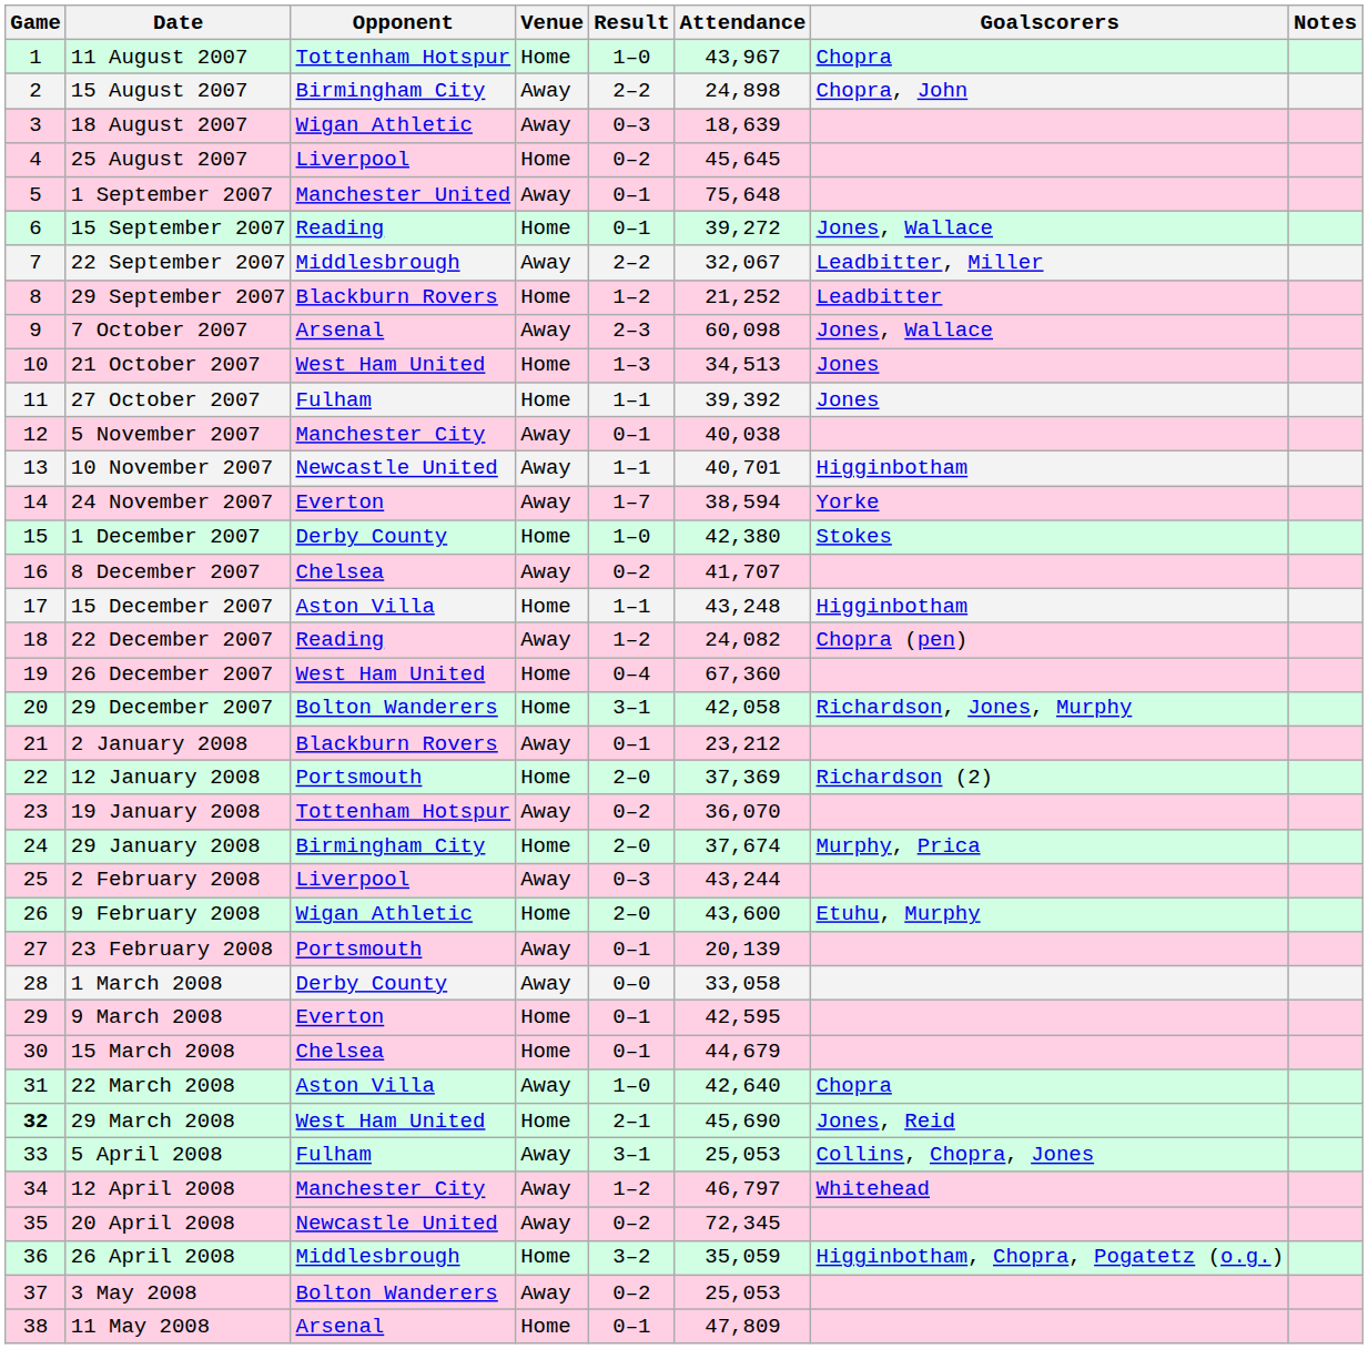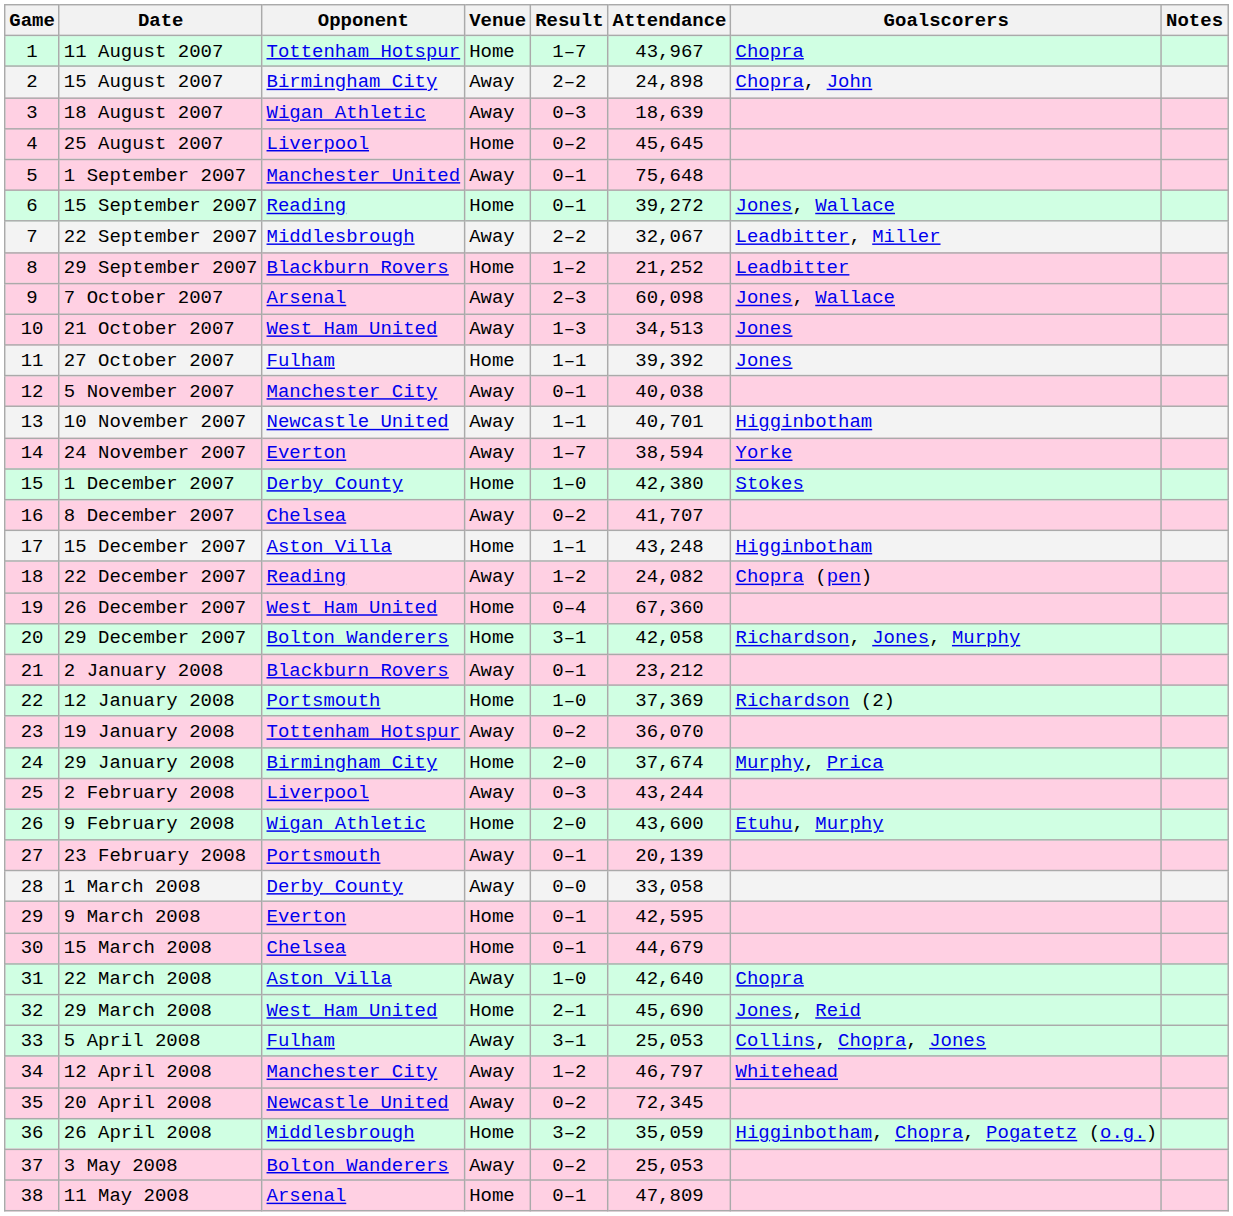 <table class="wikitable">
 <tr>
 <th>Game</th>
 <th>Date</th>
 <th>Opponent</th>
 <th>Venue</th>
 <th>Result</th>
 <th>Attendance</th>
 <th>Goalscorers</th>
 <th>Notes</th>
 </tr>
 <tr bgcolor="#d0ffe3">
 <td align="center">1</td>
 <td>11 August 2007</td>
 <td><a href='#'>Tottenham Hotspur</a></td>
 <td>Home</td>
-<td align="center">1–0</td>
+<td align="center">1–7</td>
 <td align="center">43,967</td>
 <td><a href='#'>Chopra</a></td>
 <td></td>
 </tr>
 <tr bgcolor="#f3f3f3">
 <td align="center">2</td>
 <td>15 August 2007</td>
 <td><a href='#'>Birmingham City</a></td>
 <td>Away</td>
 <td align="center">2–2</td>
 <td align="center">24,898</td>
 <td><a href='#'>Chopra</a>, <a href='#'>John</a></td>
 <td></td>
 </tr>
 <tr bgcolor="#ffd0e3">
 <td align="center">3</td>
 <td>18 August 2007</td>
 <td><a href='#'>Wigan Athletic</a></td>
 <td>Away</td>
 <td align="center">0–3</td>
 <td align="center">18,639</td>
 <td></td>
 <td></td>
 </tr>
 <tr bgcolor="#ffd0e3">
 <td align="center">4</td>
 <td>25 August 2007</td>
 <td><a href='#'>Liverpool</a></td>
 <td>Home</td>
 <td align="center">0–2</td>
 <td align="center">45,645</td>
 <td></td>
 <td></td>
 </tr>
 <tr bgcolor="#ffd0e3">
 <td align="center">5</td>
 <td>1 September 2007</td>
 <td><a href='#'>Manchester United</a></td>
 <td>Away</td>
 <td align="center">0–1</td>
 <td align="center">75,648</td>
 <td></td>
 <td></td>
 </tr>
 <tr bgcolor="#d0ffe3">
 <td align="center">6</td>
 <td>15 September 2007</td>
 <td><a href='#'>Reading</a></td>
 <td>Home</td>
 <td align="center">0–1</td>
 <td align="center">39,272</td>
 <td><a href='#'>Jones</a>, <a href='#'>Wallace</a></td>
 <td></td>
 </tr>
 <tr bgcolor="#f3f3f3">
 <td align="center">7</td>
 <td>22 September 2007</td>
 <td><a href='#'>Middlesbrough</a></td>
 <td>Away</td>
 <td align="center">2–2</td>
 <td align="center">32,067</td>
 <td><a href='#'>Leadbitter</a>, <a href='#'>Miller</a></td>
 <td></td>
 </tr>
 <tr bgcolor="#ffd0e3">
 <td align="center">8</td>
 <td>29 September 2007</td>
 <td><a href='#'>Blackburn Rovers</a></td>
 <td>Home</td>
 <td align="center">1–2</td>
 <td align="center">21,252</td>
 <td><a href='#'>Leadbitter</a></td>
 <td></td>
 </tr>
 <tr bgcolor="#ffd0e3">
 <td align="center">9</td>
 <td>7 October 2007</td>
 <td><a href='#'>Arsenal</a></td>
 <td>Away</td>
 <td align="center">2–3</td>
 <td align="center">60,098</td>
 <td><a href='#'>Jones</a>, <a href='#'>Wallace</a></td>
 <td></td>
 </tr>
 <tr bgcolor="#ffd0e3">
 <td align="center">10</td>
 <td>21 October 2007</td>
 <td><a href='#'>West Ham United</a></td>
-<td>Home</td>
+<td>Away</td>
 <td align="center">1–3</td>
 <td align="center">34,513</td>
 <td><a href='#'>Jones</a></td>
 <td></td>
 </tr>
 <tr bgcolor="#f3f3f3">
 <td align="center">11</td>
 <td>27 October 2007</td>
 <td><a href='#'>Fulham</a></td>
 <td>Home</td>
 <td align="center">1–1</td>
 <td align="center">39,392</td>
 <td><a href='#'>Jones</a></td>
 <td></td>
 </tr>
 <tr bgcolor="#ffd0e3">
 <td align="center">12</td>
 <td>5 November 2007</td>
 <td><a href='#'>Manchester City</a></td>
 <td>Away</td>
 <td align="center">0–1</td>
 <td align="center">40,038</td>
 <td></td>
 <td></td>
 </tr>
 <tr bgcolor="#f3f3f3">
 <td align="center">13</td>
 <td>10 November 2007</td>
 <td><a href='#'>Newcastle United</a></td>
 <td>Away</td>
 <td align="center">1–1</td>
 <td align="center">40,701</td>
 <td><a href='#'>Higginbotham</a></td>
 <td></td>
 </tr>
 <tr bgcolor="#ffd0e3">
 <td align="center">14</td>
 <td>24 November 2007</td>
 <td><a href='#'>Everton</a></td>
 <td>Away</td>
 <td align="center">1–7</td>
 <td align="center">38,594</td>
 <td><a href='#'>Yorke</a></td>
 <td></td>
 </tr>
 <tr bgcolor="#d0ffe3">
 <td align="center">15</td>
 <td>1 December 2007</td>
 <td><a href='#'>Derby County</a></td>
 <td>Home</td>
 <td align="center">1–0</td>
 <td align="center">42,380</td>
 <td><a href='#'>Stokes</a></td>
 <td></td>
 </tr>
 <tr bgcolor="#ffd0e3">
 <td align="center">16</td>
 <td>8 December 2007</td>
 <td><a href='#'>Chelsea</a></td>
 <td>Away</td>
 <td align="center">0–2</td>
 <td align="center">41,707</td>
 <td></td>
 <td></td>
 </tr>
 <tr bgcolor="#f3f3f3">
 <td align="center">17</td>
 <td>15 December 2007</td>
 <td><a href='#'>Aston Villa</a></td>
 <td>Home</td>
 <td align="center">1–1</td>
 <td align="center">43,248</td>
 <td><a href='#'>Higginbotham</a></td>
 <td></td>
 </tr>
 <tr bgcolor="#ffd0e3">
 <td align="center">18</td>
 <td>22 December 2007</td>
 <td><a href='#'>Reading</a></td>
 <td>Away</td>
 <td align="center">1–2</td>
 <td align="center">24,082</td>
 <td><a href='#'>Chopra</a> (<a href='#'>pen</a>)</td>
 <td></td>
 </tr>
 <tr bgcolor="#ffd0e3">
 <td align="center">19</td>
 <td>26 December 2007</td>
 <td><a href='#'>West Ham United</a></td>
 <td>Home</td>
 <td align="center">0–4</td>
 <td align="center">67,360</td>
 <td></td>
 <td></td>
 </tr>
 <tr bgcolor="#d0ffe3">
 <td align="center">20</td>
 <td>29 December 2007</td>
 <td><a href='#'>Bolton Wanderers</a></td>
 <td>Home</td>
 <td align="center">3–1</td>
 <td align="center">42,058</td>
 <td><a href='#'>Richardson</a>, <a href='#'>Jones</a>, <a href='#'>Murphy</a></td>
 <td></td>
 </tr>
 <tr bgcolor="#ffd0e3">
 <td align="center">21</td>
 <td>2 January 2008</td>
 <td><a href='#'>Blackburn Rovers</a></td>
 <td>Away</td>
 <td align="center">0–1</td>
 <td align="center">23,212</td>
 <td></td>
 <td></td>
 </tr>
 <tr bgcolor="#d0ffe3">
 <td align="center">22</td>
 <td>12 January 2008</td>
 <td><a href='#'>Portsmouth</a></td>
 <td>Home</td>
-<td align="center">2–0</td>
+<td align="center">1–0</td>
 <td align="center">37,369</td>
 <td><a href='#'>Richardson</a> (2)</td>
 <td></td>
 </tr>
 <tr bgcolor="#ffd0e3">
 <td align="center">23</td>
 <td>19 January 2008</td>
 <td><a href='#'>Tottenham Hotspur</a></td>
 <td>Away</td>
 <td align="center">0–2</td>
 <td align="center">36,070</td>
 <td></td>
 <td></td>
 </tr>
 <tr bgcolor="#d0ffe3">
 <td align="center">24</td>
 <td>29 January 2008</td>
 <td><a href='#'>Birmingham City</a></td>
 <td>Home</td>
 <td align="center">2–0</td>
 <td align="center">37,674</td>
 <td><a href='#'>Murphy</a>, <a href='#'>Prica</a></td>
 <td></td>
 </tr>
 <tr bgcolor="#ffd0e3">
 <td align="center">25</td>
 <td>2 February 2008</td>
 <td><a href='#'>Liverpool</a></td>
 <td>Away</td>
 <td align="center">0–3</td>
 <td align="center">43,244</td>
 <td></td>
 <td></td>
 </tr>
 <tr bgcolor="#d0ffe3">
 <td align="center">26</td>
 <td>9 February 2008</td>
 <td><a href='#'>Wigan Athletic</a></td>
 <td>Home</td>
 <td align="center">2–0</td>
 <td align="center">43,600</td>
 <td><a href='#'>Etuhu</a>, <a href='#'>Murphy</a></td>
 <td></td>
 </tr>
 <tr bgcolor="#ffd0e3">
 <td align="center">27</td>
 <td>23 February 2008</td>
 <td><a href='#'>Portsmouth</a></td>
 <td>Away</td>
 <td align="center">0–1</td>
 <td align="center">20,139</td>
 <td></td>
 <td></td>
 </tr>
 <tr bgcolor="#f3f3f3">
 <td align="center">28</td>
 <td>1 March 2008</td>
 <td><a href='#'>Derby County</a></td>
 <td>Away</td>
 <td align="center">0–0</td>
 <td align="center">33,058</td>
 <td></td>
 <td></td>
 </tr>
 <tr bgcolor="#ffd0e3">
 <td align="center">29</td>
 <td>9 March 2008</td>
 <td><a href='#'>Everton</a></td>
 <td>Home</td>
 <td align="center">0–1</td>
 <td align="center">42,595</td>
 <td></td>
 <td></td>
 </tr>
 <tr bgcolor="#ffd0e3">
 <td align="center">30</td>
 <td>15 March 2008</td>
 <td><a href='#'>Chelsea</a></td>
 <td>Home</td>
 <td align="center">0–1</td>
 <td align="center">44,679</td>
 <td></td>
 <td></td>
 </tr>
 <tr bgcolor="#d0ffe3">
 <td align="center">31</td>
 <td>22 March 2008</td>
 <td><a href='#'>Aston Villa</a></td>
 <td>Away</td>
 <td align="center">1–0</td>
 <td align="center">42,640</td>
 <td><a href='#'>Chopra</a></td>
 <td></td>
 </tr>
 <tr bgcolor="#d0ffe3">
-<td align="center"><strong>32</strong></td>
+<td align="center">32</td>
 <td>29 March 2008</td>
 <td><a href='#'>West Ham United</a></td>
 <td>Home</td>
 <td align="center">2–1</td>
 <td align="center">45,690</td>
 <td><a href='#'>Jones</a>, <a href='#'>Reid</a></td>
 <td></td>
 </tr>
 <tr bgcolor="#d0ffe3">
 <td align="center">33</td>
 <td>5 April 2008</td>
 <td><a href='#'>Fulham</a></td>
 <td>Away</td>
 <td align="center">3–1</td>
 <td align="center">25,053</td>
 <td><a href='#'>Collins</a>, <a href='#'>Chopra</a>, <a href='#'>Jones</a></td>
 <td></td>
 </tr>
 <tr bgcolor="#ffd0e3">
 <td align="center">34</td>
 <td>12 April 2008</td>
 <td><a href='#'>Manchester City</a></td>
 <td>Away</td>
 <td align="center">1–2</td>
 <td align="center">46,797</td>
 <td><a href='#'>Whitehead</a></td>
 <td></td>
 </tr>
 <tr bgcolor="#ffd0e3">
 <td align="center">35</td>
 <td>20 April 2008</td>
 <td><a href='#'>Newcastle United</a></td>
 <td>Away</td>
 <td align="center">0–2</td>
 <td align="center">72,345</td>
 <td></td>
 <td></td>
 </tr>
 <tr bgcolor="#d0ffe3">
 <td align="center">36</td>
 <td>26 April 2008</td>
 <td><a href='#'>Middlesbrough</a></td>
 <td>Home</td>
 <td align="center">3–2</td>
 <td align="center">35,059</td>
 <td><a href='#'>Higginbotham</a>, <a href='#'>Chopra</a>, <a href='#'>Pogatetz</a> (<a href='#'>o.g.</a>)</td>
 <td></td>
 </tr>
 <tr bgcolor="#ffd0e3">
 <td align="center">37</td>
 <td>3 May 2008</td>
 <td><a href='#'>Bolton Wanderers</a></td>
 <td>Away</td>
 <td align="center">0–2</td>
 <td align="center">25,053</td>
 <td></td>
 <td></td>
 </tr>
 <tr bgcolor="#ffd0e3">
 <td align="center">38</td>
 <td>11 May 2008</td>
 <td><a href='#'>Arsenal</a></td>
 <td>Home</td>
 <td align="center">0–1</td>
 <td align="center">47,809</td>
 <td></td>
 <td></td>
 </tr>
 </table>
